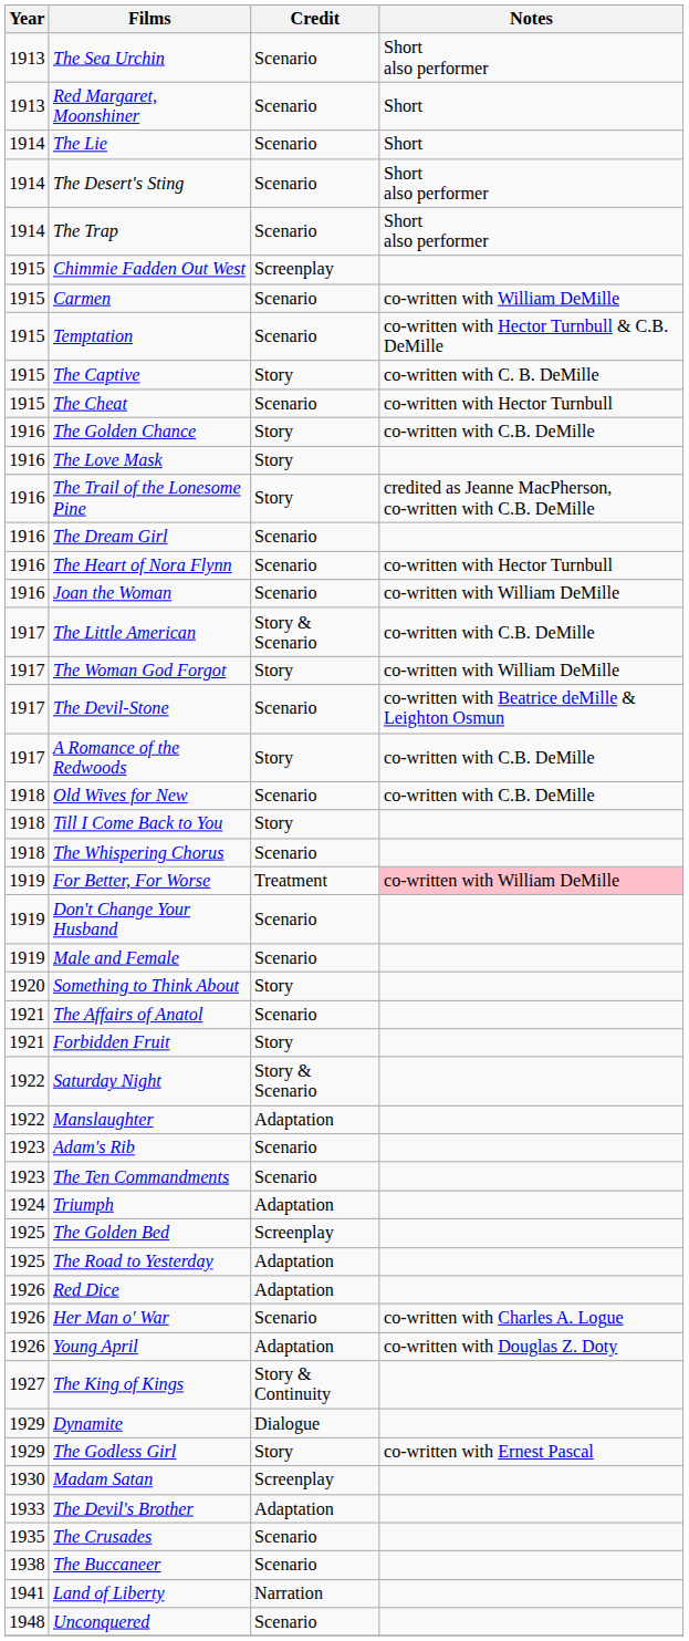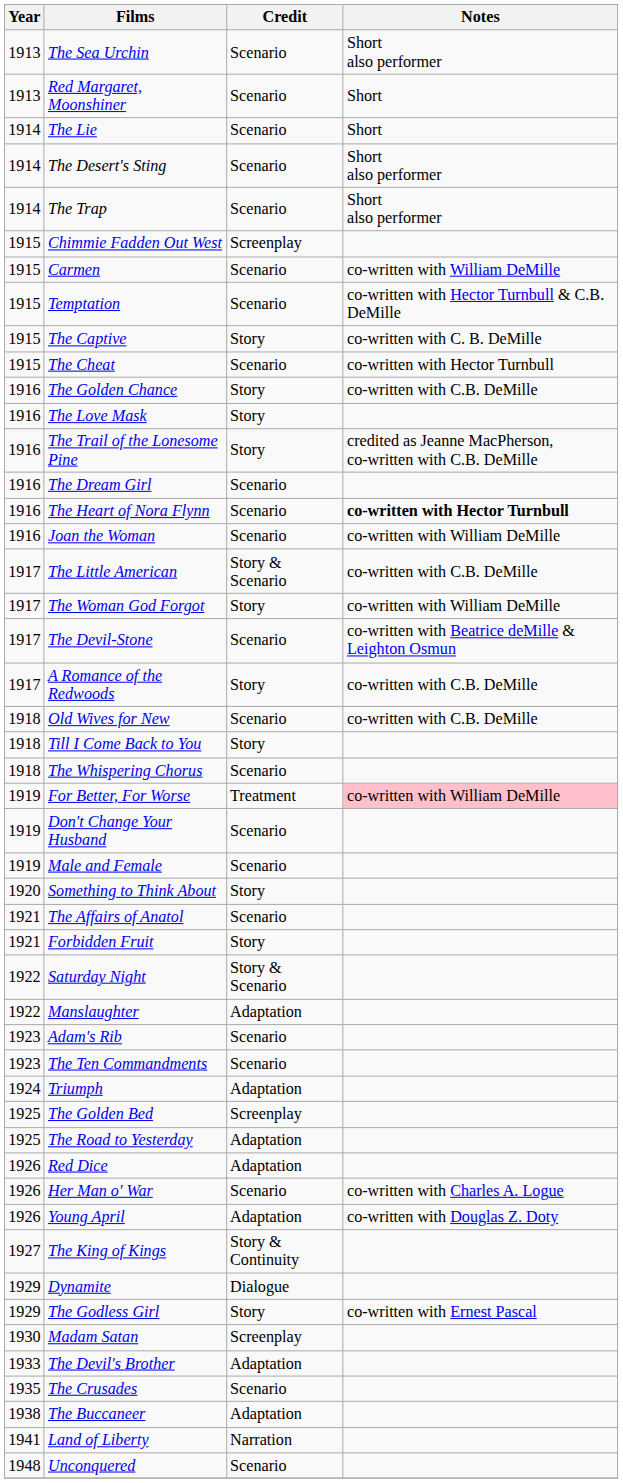 <table class="wikitable sortable">
 <tr>
 <th>Year</th>
 <th>Films</th>
 <th class="unsortable">Credit</th>
 <th class="unsortable">Notes</th>
 </tr>
 <tr>
 <td>1913</td>
 <td><em><a href='#'> The Sea Urchin</a></em></td>
 <td>Scenario</td>
 <td>Short<br>also performer</td>
 </tr>
 <tr>
 <td>1913</td>
 <td><em><a href='#'>Red Margaret, Moonshiner</a></em></td>
 <td>Scenario</td>
 <td>Short</td>
 </tr>
 <tr>
 <td>1914</td>
 <td><em><a href='#'> The Lie</a></em></td>
 <td>Scenario</td>
 <td>Short</td>
 </tr>
 <tr>
 <td>1914</td>
 <td><em>The Desert's Sting</em></td>
 <td>Scenario</td>
 <td>Short<br>also performer</td>
 </tr>
 <tr>
 <td>1914</td>
 <td><em>The Trap</em></td>
 <td>Scenario</td>
 <td>Short<br>also performer</td>
 </tr>
 <tr>
 <td>1915</td>
 <td><em><a href='#'>Chimmie Fadden Out West</a></em></td>
 <td>Screenplay</td>
 <td></td>
 </tr>
 <tr>
 <td>1915</td>
 <td><em><a href='#'> Carmen</a></em></td>
 <td>Scenario</td>
 <td>co-written with <a href='#'>William DeMille</a></td>
 </tr>
 <tr>
 <td>1915</td>
 <td><em><a href='#'> Temptation</a></em></td>
 <td>Scenario</td>
 <td>co-written with <a href='#'>Hector Turnbull</a> & C.B. DeMille</td>
 </tr>
 <tr>
 <td>1915</td>
 <td><em><a href='#'> The Captive</a></em></td>
 <td>Story</td>
 <td>co-written with C. B. DeMille</td>
 </tr>
 <tr>
 <td>1915</td>
 <td><em><a href='#'> The Cheat</a></em></td>
 <td>Scenario</td>
 <td>co-written with Hector Turnbull</td>
 </tr>
 <tr>
 <td>1916</td>
 <td><em><a href='#'>The Golden Chance</a></em></td>
 <td>Story</td>
 <td>co-written with C.B. DeMille</td>
 </tr>
 <tr>
 <td>1916</td>
 <td><em><a href='#'>The Love Mask</a></em></td>
 <td>Story</td>
 <td></td>
 </tr>
 <tr>
 <td>1916</td>
 <td><em><a href='#'> The Trail of the Lonesome Pine</a></em></td>
 <td>Story</td>
 <td>credited as Jeanne MacPherson,<br>co-written with C.B. DeMille</td>
 </tr>
 <tr>
 <td>1916</td>
 <td><em><a href='#'> The Dream Girl</a></em></td>
 <td>Scenario</td>
 <td></td>
 </tr>
 <tr>
 <td>1916</td>
 <td><em><a href='#'>The Heart of Nora Flynn</a></em></td>
 <td>Scenario</td>
-<td>co-written with Hector Turnbull</td>
+<td><strong>co-written with Hector Turnbull</strong></td>
 </tr>
 <tr>
 <td>1916</td>
 <td><em><a href='#'>Joan the Woman</a></em></td>
 <td>Scenario</td>
 <td>co-written with William DeMille</td>
 </tr>
 <tr>
 <td>1917</td>
 <td><em><a href='#'>The Little American</a></em></td>
 <td>Story & Scenario</td>
 <td>co-written with C.B. DeMille</td>
 </tr>
 <tr>
 <td>1917</td>
 <td><em><a href='#'>The Woman God Forgot</a></em></td>
 <td>Story</td>
 <td>co-written with William DeMille</td>
 </tr>
 <tr>
 <td>1917</td>
 <td><em><a href='#'>The Devil-Stone</a></em></td>
 <td>Scenario</td>
 <td>co-written with <a href='#'>Beatrice deMille</a> & <a href='#'>Leighton Osmun</a></td>
 </tr>
 <tr>
 <td>1917</td>
 <td><em><a href='#'>A Romance of the Redwoods</a></em></td>
 <td>Story</td>
 <td>co-written with C.B. DeMille</td>
 </tr>
 <tr>
 <td>1918</td>
 <td><em><a href='#'>Old Wives for New</a></em></td>
 <td>Scenario</td>
 <td>co-written with C.B. DeMille</td>
 </tr>
 <tr>
 <td>1918</td>
 <td><em><a href='#'>Till I Come Back to You</a></em></td>
 <td>Story</td>
 <td></td>
 </tr>
 <tr>
 <td>1918</td>
 <td><em><a href='#'>The Whispering Chorus</a></em></td>
 <td>Scenario</td>
 <td></td>
 </tr>
 <tr>
 <td>1919</td>
 <td><em><a href='#'> For Better, For Worse</a></em></td>
 <td>Treatment</td>
 <td style="background: pink;">co-written with William DeMille</td>
 </tr>
 <tr>
 <td>1919</td>
 <td><em><a href='#'>Don't Change Your Husband</a></em></td>
 <td>Scenario</td>
 <td></td>
 </tr>
 <tr>
 <td>1919</td>
 <td><em><a href='#'>Male and Female</a></em></td>
 <td>Scenario</td>
 <td></td>
 </tr>
 <tr>
 <td>1920</td>
 <td><em><a href='#'>Something to Think About</a></em></td>
 <td>Story</td>
 <td></td>
 </tr>
 <tr>
 <td>1921</td>
 <td><em><a href='#'>The Affairs of Anatol</a></em></td>
 <td>Scenario</td>
 <td></td>
 </tr>
 <tr>
 <td>1921</td>
 <td><em><a href='#'>Forbidden Fruit</a></em></td>
 <td>Story</td>
 <td></td>
 </tr>
 <tr>
 <td>1922</td>
 <td><em><a href='#'>Saturday Night</a></em></td>
 <td>Story & Scenario</td>
 <td></td>
 </tr>
 <tr>
 <td>1922</td>
 <td><em><a href='#'>Manslaughter</a></em></td>
 <td>Adaptation</td>
 <td></td>
 </tr>
 <tr>
 <td>1923</td>
 <td><em><a href='#'>Adam's Rib</a></em></td>
 <td>Scenario</td>
 <td></td>
 </tr>
 <tr>
 <td>1923</td>
 <td><em><a href='#'> The Ten Commandments</a></em></td>
 <td>Scenario</td>
 <td></td>
 </tr>
 <tr>
 <td>1924</td>
 <td><em><a href='#'>Triumph</a></em></td>
 <td>Adaptation</td>
 <td></td>
 </tr>
 <tr>
 <td>1925</td>
 <td><em><a href='#'>The Golden Bed</a></em></td>
 <td>Screenplay</td>
 <td></td>
 </tr>
 <tr>
 <td>1925</td>
 <td><em><a href='#'>The Road to Yesterday</a></em></td>
 <td>Adaptation</td>
 <td></td>
 </tr>
 <tr>
 <td>1926</td>
 <td><em><a href='#'>Red Dice</a></em></td>
 <td>Adaptation</td>
 <td></td>
 </tr>
 <tr>
 <td>1926</td>
 <td><em><a href='#'>Her Man o' War</a></em></td>
 <td>Scenario</td>
 <td>co-written with <a href='#'>Charles A. Logue</a></td>
 </tr>
 <tr>
 <td>1926</td>
 <td><em><a href='#'>Young April</a></em></td>
 <td>Adaptation</td>
 <td>co-written with <a href='#'>Douglas Z. Doty</a></td>
 </tr>
 <tr>
 <td>1927</td>
 <td><em><a href='#'> The King of Kings</a></em></td>
 <td>Story & Continuity</td>
 <td></td>
 </tr>
 <tr>
 <td>1929</td>
 <td><em><a href='#'>Dynamite</a></em></td>
 <td>Dialogue</td>
 <td></td>
 </tr>
 <tr>
 <td>1929</td>
 <td><em><a href='#'>The Godless Girl</a></em></td>
 <td>Story</td>
 <td>co-written with <a href='#'>Ernest Pascal</a></td>
 </tr>
 <tr>
 <td>1930</td>
 <td><em><a href='#'>Madam Satan</a></em></td>
 <td>Screenplay</td>
 <td></td>
 </tr>
 <tr>
 <td>1933</td>
 <td><em><a href='#'>The Devil's Brother</a></em></td>
 <td>Adaptation</td>
 <td></td>
 </tr>
 <tr>
 <td>1935</td>
 <td><em><a href='#'> The Crusades</a></em></td>
 <td>Scenario</td>
 <td></td>
 </tr>
 <tr>
 <td>1938</td>
 <td><em><a href='#'> The Buccaneer</a></em></td>
-<td>Scenario</td>
+<td>Adaptation</td>
 <td></td>
 </tr>
 <tr>
 <td>1941</td>
 <td><em><a href='#'>Land of Liberty</a></em></td>
 <td>Narration</td>
 <td></td>
 </tr>
 <tr>
 <td>1948</td>
 <td><em><a href='#'> Unconquered</a></em></td>
 <td>Scenario</td>
 <td></td>
 </tr>
 <tr>
 </tr>
 </table>
